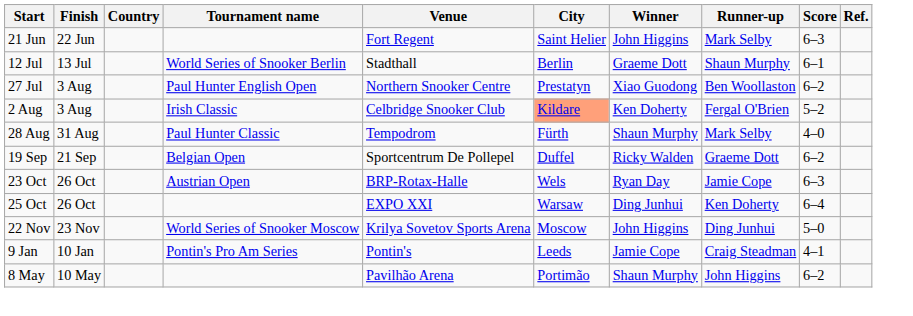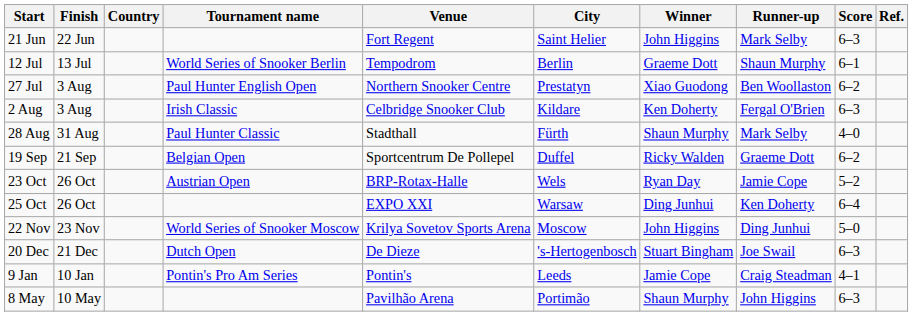 <table class="wikitable sortable" style="font-size: 85%">
 <tr>
 <th>Start</th>
 <th>Finish</th>
 <th>Country</th>
 <th>Tournament name</th>
 <th>Venue</th>
 <th>City</th>
 <th>Winner</th>
 <th>Runner-up</th>
 <th>Score</th>
 <th>Ref.</th>
 </tr>
 <tr>
 <td>21 Jun</td>
 <td>22 Jun</td>
 <td></td>
 <td><a href='#'></a></td>
 <td><a href='#'>Fort Regent</a></td>
 <td><a href='#'>Saint Helier</a></td>
 <td> <a href='#'>John Higgins</a></td>
 <td> <a href='#'>Mark Selby</a></td>
 <td>6–3</td>
 <td></td>
 </tr>
 <tr>
 <td>12 Jul</td>
 <td>13 Jul</td>
 <td></td>
 <td><a href='#'>World Series of Snooker Berlin</a></td>
-<td>Stadthall</td>
+<td><a href='#'>Tempodrom</a></td>
 <td><a href='#'>Berlin</a></td>
 <td> <a href='#'>Graeme Dott</a></td>
 <td> <a href='#'>Shaun Murphy</a></td>
 <td>6–1</td>
 <td></td>
 </tr>
 <tr>
 <td>27 Jul</td>
 <td>3 Aug</td>
 <td></td>
 <td><a href='#'>Paul Hunter English Open</a></td>
 <td><a href='#'>Northern Snooker Centre</a></td>
 <td><a href='#'>Prestatyn</a></td>
 <td> <a href='#'>Xiao Guodong</a></td>
 <td> <a href='#'>Ben Woollaston</a></td>
 <td>6–2</td>
 <td></td>
 </tr>
 <tr>
 <td>2 Aug</td>
 <td>3 Aug</td>
 <td></td>
 <td><a href='#'>Irish Classic</a></td>
 <td><a href='#'>Celbridge Snooker Club</a></td>
-<td style="background: lightsalmon;"><a href='#'>Kildare</a></td>
+<td><a href='#'>Kildare</a></td>
 <td> <a href='#'>Ken Doherty</a></td>
 <td> <a href='#'>Fergal O'Brien</a></td>
-<td>5–2</td>
+<td>6–3</td>
 <td></td>
 </tr>
 <tr>
 <td>28 Aug</td>
 <td>31 Aug</td>
 <td></td>
 <td><a href='#'>Paul Hunter Classic</a></td>
-<td><a href='#'>Tempodrom</a></td>
+<td>Stadthall</td>
 <td><a href='#'>Fürth</a></td>
 <td> <a href='#'>Shaun Murphy</a></td>
 <td> <a href='#'>Mark Selby</a></td>
 <td>4–0</td>
 <td></td>
 </tr>
 <tr>
 <td>19 Sep</td>
 <td>21 Sep</td>
 <td></td>
 <td><a href='#'>Belgian Open</a></td>
 <td>Sportcentrum De Pollepel</td>
 <td><a href='#'>Duffel</a></td>
 <td> <a href='#'>Ricky Walden</a></td>
 <td> <a href='#'>Graeme Dott</a></td>
 <td>6–2</td>
 <td></td>
 </tr>
 <tr>
 <td>23 Oct</td>
 <td>26 Oct</td>
 <td></td>
 <td><a href='#'>Austrian Open</a></td>
 <td><a href='#'>BRP-Rotax-Halle</a></td>
 <td><a href='#'>Wels</a></td>
 <td> <a href='#'>Ryan Day</a></td>
 <td> <a href='#'>Jamie Cope</a></td>
-<td>6–3</td>
+<td>5–2</td>
 <td></td>
 </tr>
 <tr>
 <td>25 Oct</td>
 <td>26 Oct</td>
 <td></td>
 <td><a href='#'></a></td>
 <td><a href='#'>EXPO XXI</a></td>
 <td><a href='#'>Warsaw</a></td>
 <td> <a href='#'>Ding Junhui</a></td>
 <td> <a href='#'>Ken Doherty</a></td>
 <td>6–4</td>
 <td></td>
 </tr>
 <tr>
 <td>22 Nov</td>
 <td>23 Nov</td>
 <td></td>
 <td><a href='#'>World Series of Snooker Moscow</a></td>
 <td><a href='#'>Krilya Sovetov Sports Arena</a></td>
 <td><a href='#'>Moscow</a></td>
 <td> <a href='#'>John Higgins</a></td>
 <td> <a href='#'>Ding Junhui</a></td>
 <td>5–0</td>
 <td></td>
 </tr>
 <tr>
+<td>20 Dec</td>
+<td>21 Dec</td>
+<td></td>
+<td><a href='#'>Dutch Open</a></td>
+<td><a href='#'>De Dieze</a></td>
+<td><a href='#'>'s-Hertogenbosch</a></td>
+<td> <a href='#'>Stuart Bingham</a></td>
+<td> <a href='#'>Joe Swail</a></td>
+<td>6–3</td>
+<td></td>
+</tr>
+<tr>
 <td>9 Jan</td>
 <td>10 Jan</td>
 <td></td>
 <td><a href='#'>Pontin's Pro Am Series</a></td>
 <td><a href='#'>Pontin's</a></td>
 <td><a href='#'>Leeds</a></td>
 <td> <a href='#'>Jamie Cope</a></td>
 <td> <a href='#'>Craig Steadman</a></td>
 <td>4–1</td>
 <td></td>
 </tr>
 <tr>
 <td>8 May</td>
 <td>10 May</td>
 <td></td>
 <td><a href='#'></a></td>
 <td><a href='#'>Pavilhão Arena</a></td>
 <td><a href='#'>Portimão</a></td>
 <td> <a href='#'>Shaun Murphy</a></td>
 <td> <a href='#'>John Higgins</a></td>
-<td>6–2</td>
+<td>6–3</td>
 <td></td>
 </tr>
 </table>
